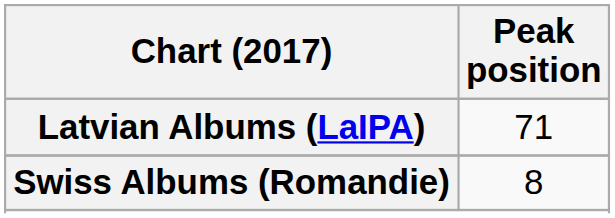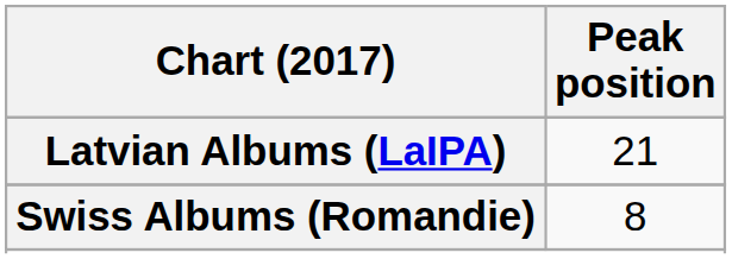 <table class="wikitable sortable plainrowheaders" style="text-align:center">
 <tr>
 <th scope="col">Chart (2017)</th>
 <th scope="col">Peak<br>position</th>
 </tr>
 <tr>
 </tr>
 <tr>
 </tr>
 <tr>
 </tr>
 <tr>
 </tr>
 <tr>
 </tr>
 <tr>
 </tr>
 <tr>
 </tr>
 <tr>
 </tr>
 <tr>
 </tr>
 <tr>
 </tr>
 <tr>
 <th scope="row">Latvian Albums (<a href='#'>LaIPA</a>)</th>
-<td>71</td>
+<td>21</td>
 </tr>
 <tr>
 </tr>
 <tr>
 </tr>
 <tr>
 </tr>
 <tr>
 </tr>
 <tr>
 <th scope="row">Swiss Albums (Romandie)</th>
 <td>8</td>
 </tr>
 <tr>
 </tr>
 <tr>
 </tr>
 <tr>
 </tr>
 <tr>
 </tr>
 <tr>
 </tr>
 <tr>
 </tr>
 <tr>
 </tr>
 <tr>
 </tr>
 <tr>
 </tr>
 </table>
